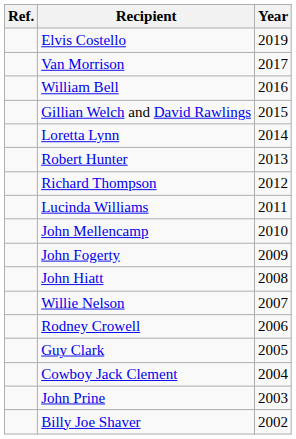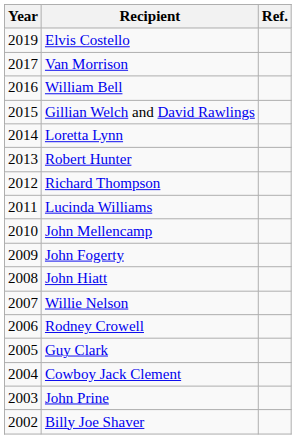 <table class="wikitable">
 <tr>
+<th>Year</th>
+<th>Recipient</th>
 <th>Ref.</th>
-<th>Recipient</th>
-<th>Year</th>
 </tr>
 <tr>
+<td>2019</td>
+<td><a href='#'>Elvis Costello</a></td>
 <td></td>
-<td><a href='#'>Elvis Costello</a></td>
-<td>2019</td>
 </tr>
 <tr>
+<td>2017</td>
+<td><a href='#'>Van Morrison</a></td>
 <td></td>
-<td><a href='#'>Van Morrison</a></td>
-<td>2017</td>
 </tr>
 <tr>
+<td>2016</td>
+<td><a href='#'>William Bell</a></td>
 <td></td>
-<td><a href='#'>William Bell</a></td>
-<td>2016</td>
 </tr>
 <tr>
+<td>2015</td>
+<td><a href='#'>Gillian Welch</a> and <a href='#'>David Rawlings</a></td>
 <td></td>
-<td><a href='#'>Gillian Welch</a> and <a href='#'>David Rawlings</a></td>
-<td>2015</td>
 </tr>
 <tr>
+<td>2014</td>
+<td><a href='#'>Loretta Lynn</a></td>
 <td></td>
-<td><a href='#'>Loretta Lynn</a></td>
-<td>2014</td>
 </tr>
 <tr>
+<td>2013</td>
+<td><a href='#'>Robert Hunter</a></td>
 <td></td>
-<td><a href='#'>Robert Hunter</a></td>
-<td>2013</td>
 </tr>
 <tr>
+<td>2012</td>
+<td><a href='#'>Richard Thompson</a></td>
 <td></td>
-<td><a href='#'>Richard Thompson</a></td>
-<td>2012</td>
 </tr>
 <tr>
+<td>2011</td>
+<td><a href='#'>Lucinda Williams</a></td>
 <td></td>
-<td><a href='#'>Lucinda Williams</a></td>
-<td>2011</td>
 </tr>
 <tr>
+<td>2010</td>
+<td><a href='#'>John Mellencamp</a></td>
 <td></td>
-<td><a href='#'>John Mellencamp</a></td>
-<td>2010</td>
 </tr>
 <tr>
+<td>2009</td>
+<td><a href='#'>John Fogerty</a></td>
 <td></td>
-<td><a href='#'>John Fogerty</a></td>
-<td>2009</td>
 </tr>
 <tr>
+<td>2008</td>
+<td><a href='#'>John Hiatt</a></td>
 <td></td>
-<td><a href='#'>John Hiatt</a></td>
-<td>2008</td>
 </tr>
 <tr>
+<td>2007</td>
+<td><a href='#'>Willie Nelson</a></td>
 <td></td>
-<td><a href='#'>Willie Nelson</a></td>
-<td>2007</td>
 </tr>
 <tr>
+<td>2006</td>
+<td><a href='#'>Rodney Crowell</a></td>
 <td></td>
-<td><a href='#'>Rodney Crowell</a></td>
-<td>2006</td>
 </tr>
 <tr>
+<td>2005</td>
+<td><a href='#'>Guy Clark</a></td>
 <td></td>
-<td><a href='#'>Guy Clark</a></td>
-<td>2005</td>
 </tr>
 <tr>
+<td>2004</td>
+<td><a href='#'>Cowboy Jack Clement</a></td>
 <td></td>
-<td><a href='#'>Cowboy Jack Clement</a></td>
-<td>2004</td>
 </tr>
 <tr>
+<td>2003</td>
+<td><a href='#'>John Prine</a></td>
 <td></td>
-<td><a href='#'>John Prine</a></td>
-<td>2003</td>
 </tr>
 <tr>
+<td>2002</td>
+<td><a href='#'>Billy Joe Shaver</a></td>
 <td></td>
-<td><a href='#'>Billy Joe Shaver</a></td>
-<td>2002</td>
 </tr>
 </table>
